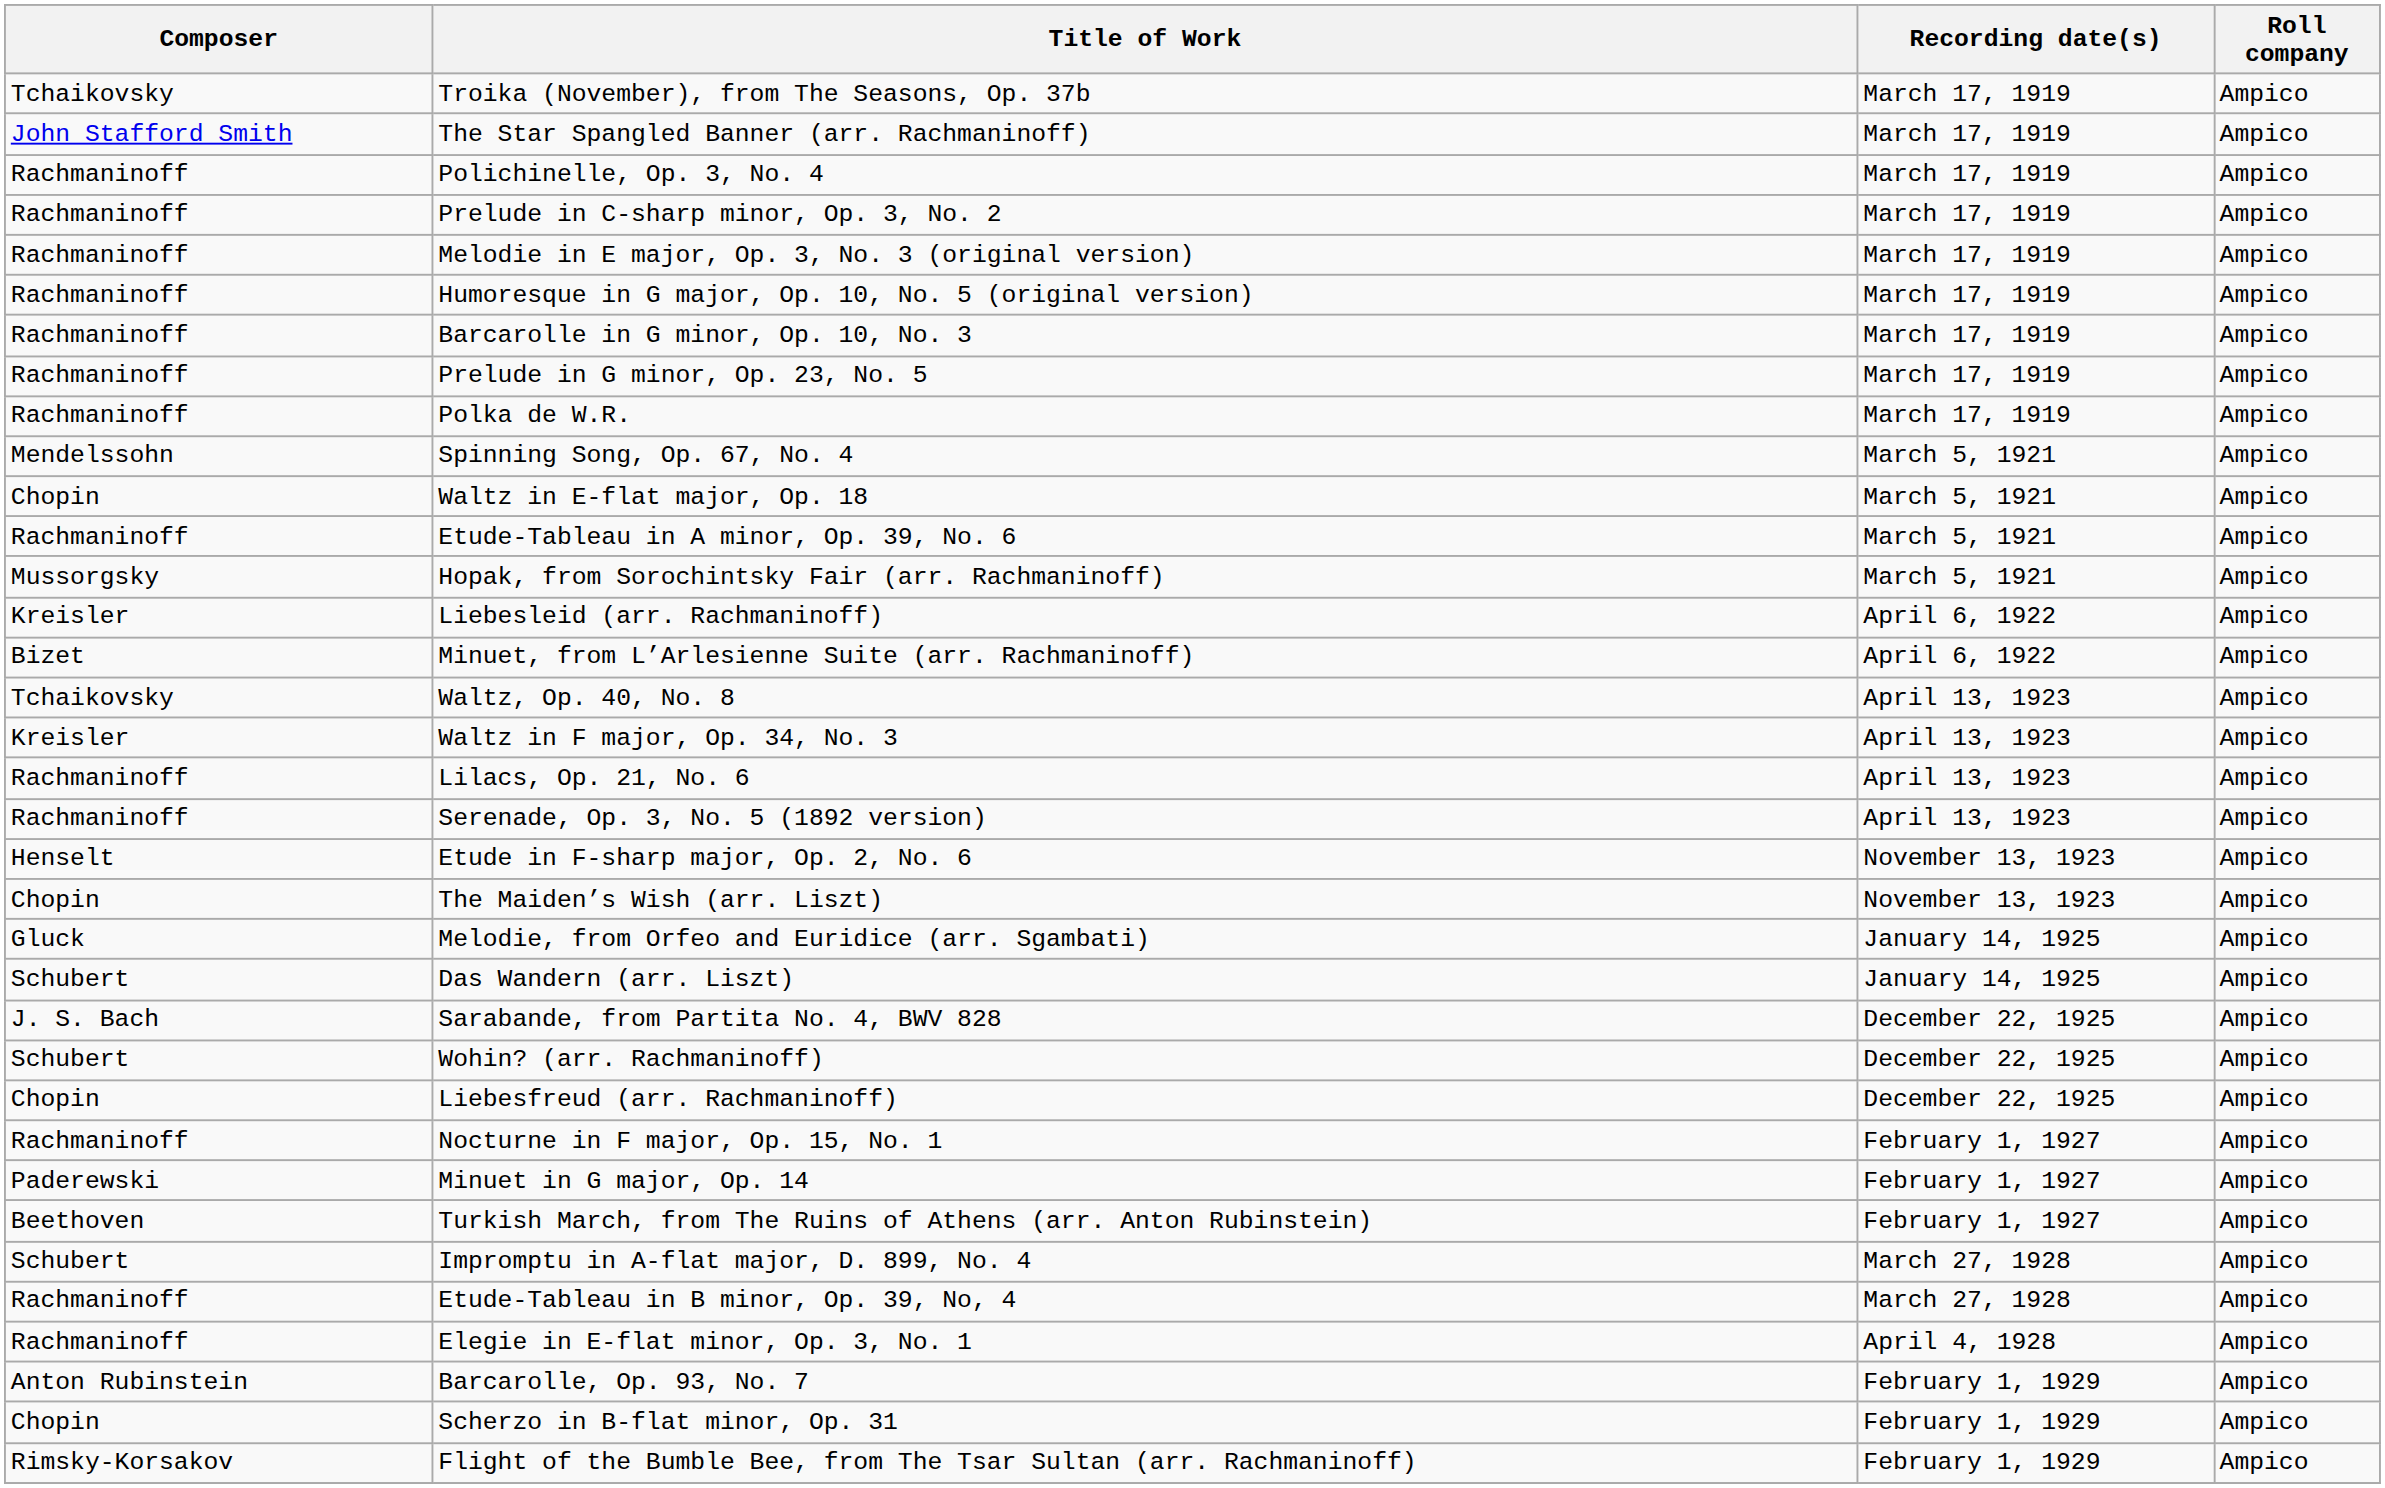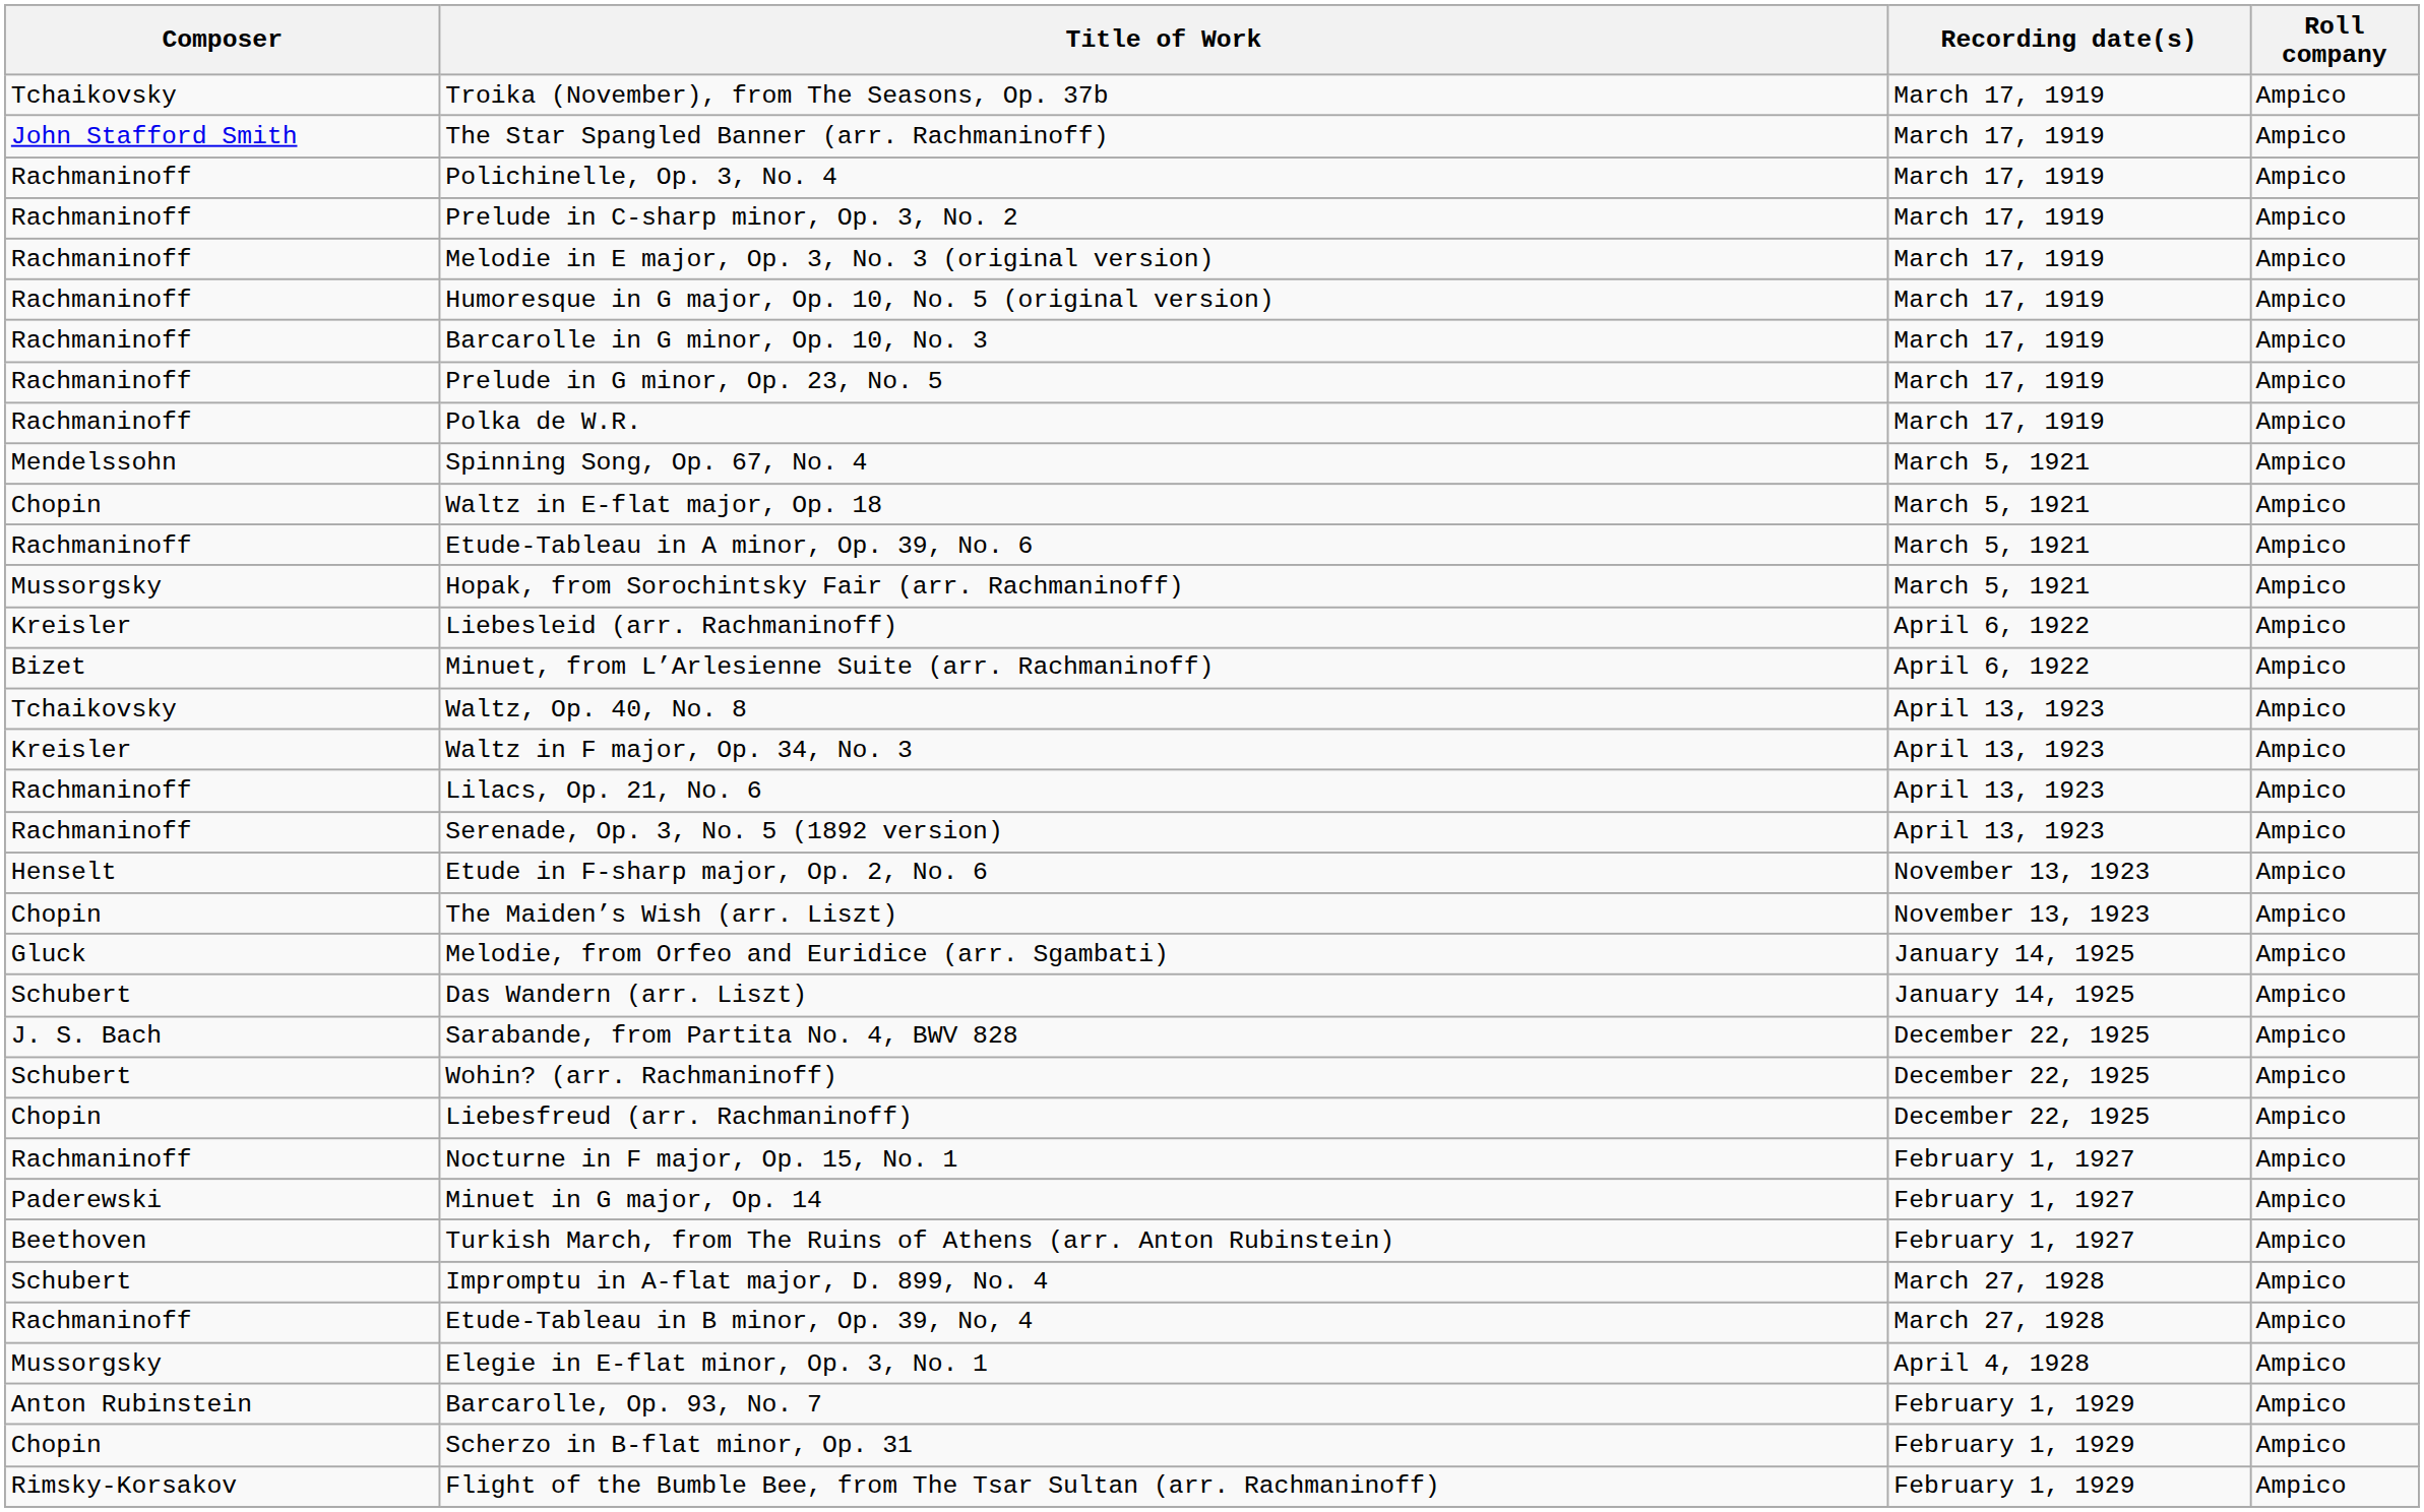 <table class="wikitable sortable">
 <tr>
 <th style="width:18%;">Composer</th>
 <th style="width:60%;">Title of Work</th>
 <th style="width:15%;">Recording date(s)</th>
 <th style="width:7%;">Roll company</th>
 </tr>
 <tr>
 <td>Tchaikovsky</td>
 <td>Troika (November), from The Seasons, Op. 37b</td>
 <td>March 17, 1919</td>
 <td>Ampico</td>
 </tr>
 <tr>
 <td><a href='#'>John Stafford Smith</a></td>
 <td>The Star Spangled Banner (arr. Rachmaninoff)</td>
 <td>March 17, 1919</td>
 <td>Ampico</td>
 </tr>
 <tr>
 <td>Rachmaninoff</td>
 <td>Polichinelle, Op. 3, No. 4</td>
 <td>March 17, 1919</td>
 <td>Ampico</td>
 </tr>
 <tr>
 <td>Rachmaninoff</td>
 <td>Prelude in C-sharp minor, Op. 3, No. 2</td>
 <td>March 17, 1919</td>
 <td>Ampico</td>
 </tr>
 <tr>
 <td>Rachmaninoff</td>
 <td>Melodie in E major, Op. 3, No. 3 (original version)</td>
 <td>March 17, 1919</td>
 <td>Ampico</td>
 </tr>
 <tr>
 <td>Rachmaninoff</td>
 <td>Humoresque in G major, Op. 10, No. 5 (original version)</td>
 <td>March 17, 1919</td>
 <td>Ampico</td>
 </tr>
 <tr>
 <td>Rachmaninoff</td>
 <td>Barcarolle in G minor, Op. 10, No. 3</td>
 <td>March 17, 1919</td>
 <td>Ampico</td>
 </tr>
 <tr>
 <td>Rachmaninoff</td>
 <td>Prelude in G minor, Op. 23, No. 5</td>
 <td>March 17, 1919</td>
 <td>Ampico</td>
 </tr>
 <tr>
 <td>Rachmaninoff</td>
 <td>Polka de W.R.</td>
 <td>March 17, 1919</td>
 <td>Ampico</td>
 </tr>
 <tr>
 <td>Mendelssohn</td>
 <td>Spinning Song, Op. 67, No. 4</td>
 <td>March 5, 1921</td>
 <td>Ampico</td>
 </tr>
 <tr>
 <td>Chopin</td>
 <td>Waltz in E-flat major, Op. 18</td>
 <td>March 5, 1921</td>
 <td>Ampico</td>
 </tr>
 <tr>
 <td>Rachmaninoff</td>
 <td>Etude-Tableau in A minor, Op. 39, No. 6</td>
 <td>March 5, 1921</td>
 <td>Ampico</td>
 </tr>
 <tr>
 <td>Mussorgsky</td>
 <td>Hopak, from Sorochintsky Fair (arr. Rachmaninoff)</td>
 <td>March 5, 1921</td>
 <td>Ampico</td>
 </tr>
 <tr>
 <td>Kreisler</td>
 <td>Liebesleid (arr. Rachmaninoff)</td>
 <td>April 6, 1922</td>
 <td>Ampico</td>
 </tr>
 <tr>
 <td>Bizet</td>
 <td>Minuet, from L’Arlesienne Suite (arr. Rachmaninoff)</td>
 <td>April 6, 1922</td>
 <td>Ampico</td>
 </tr>
 <tr>
 <td>Tchaikovsky</td>
 <td>Waltz, Op. 40, No. 8</td>
 <td>April 13, 1923</td>
 <td>Ampico</td>
 </tr>
 <tr>
 <td>Kreisler</td>
 <td>Waltz in F major, Op. 34, No. 3</td>
 <td>April 13, 1923</td>
 <td>Ampico</td>
 </tr>
 <tr>
 <td>Rachmaninoff</td>
 <td>Lilacs, Op. 21, No. 6</td>
 <td>April 13, 1923</td>
 <td>Ampico</td>
 </tr>
 <tr>
 <td>Rachmaninoff</td>
 <td>Serenade, Op. 3, No. 5 (1892 version)</td>
 <td>April 13, 1923</td>
 <td>Ampico</td>
 </tr>
 <tr>
 <td>Henselt</td>
 <td>Etude in F-sharp major, Op. 2, No. 6</td>
 <td>November 13, 1923</td>
 <td>Ampico</td>
 </tr>
 <tr>
 <td>Chopin</td>
 <td>The Maiden’s Wish (arr. Liszt)</td>
 <td>November 13, 1923</td>
 <td>Ampico</td>
 </tr>
 <tr>
 <td>Gluck</td>
 <td>Melodie, from Orfeo and Euridice (arr. Sgambati)</td>
 <td>January 14, 1925</td>
 <td>Ampico</td>
 </tr>
 <tr>
 <td>Schubert</td>
 <td>Das Wandern (arr. Liszt)</td>
 <td>January 14, 1925</td>
 <td>Ampico</td>
 </tr>
 <tr>
 <td>J. S. Bach</td>
 <td>Sarabande, from Partita No. 4, BWV 828</td>
 <td>December 22, 1925</td>
 <td>Ampico</td>
 </tr>
 <tr>
 <td>Schubert</td>
 <td>Wohin? (arr. Rachmaninoff)</td>
 <td>December 22, 1925</td>
 <td>Ampico</td>
 </tr>
 <tr>
 <td>Chopin</td>
 <td>Liebesfreud (arr. Rachmaninoff)</td>
 <td>December 22, 1925</td>
 <td>Ampico</td>
 </tr>
 <tr>
 <td>Rachmaninoff</td>
 <td>Nocturne in F major, Op. 15, No. 1</td>
 <td>February 1, 1927</td>
 <td>Ampico</td>
 </tr>
 <tr>
 <td>Paderewski</td>
 <td>Minuet in G major, Op. 14</td>
 <td>February 1, 1927</td>
 <td>Ampico</td>
 </tr>
 <tr>
 <td>Beethoven</td>
 <td>Turkish March, from The Ruins of Athens (arr. Anton Rubinstein)</td>
 <td>February 1, 1927</td>
 <td>Ampico</td>
 </tr>
 <tr>
 <td>Schubert</td>
 <td>Impromptu in A-flat major, D. 899, No. 4</td>
 <td>March 27, 1928</td>
 <td>Ampico</td>
 </tr>
 <tr>
 <td>Rachmaninoff</td>
 <td>Etude-Tableau in B minor, Op. 39, No, 4</td>
 <td>March 27, 1928</td>
 <td>Ampico</td>
 </tr>
 <tr>
-<td>Rachmaninoff</td>
+<td>Mussorgsky</td>
 <td>Elegie in E-flat minor, Op. 3, No. 1</td>
 <td>April 4, 1928</td>
 <td>Ampico</td>
 </tr>
 <tr>
 <td>Anton Rubinstein</td>
 <td>Barcarolle, Op. 93, No. 7</td>
 <td>February 1, 1929</td>
 <td>Ampico</td>
 </tr>
 <tr>
 <td>Chopin</td>
 <td>Scherzo in B-flat minor, Op. 31</td>
 <td>February 1, 1929</td>
 <td>Ampico</td>
 </tr>
 <tr>
 <td>Rimsky-Korsakov</td>
 <td>Flight of the Bumble Bee, from The Tsar Sultan (arr. Rachmaninoff)</td>
 <td>February 1, 1929</td>
 <td>Ampico</td>
 </tr>
 <tr>
 </tr>
 </table>
